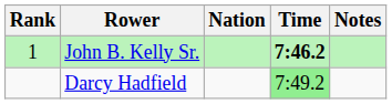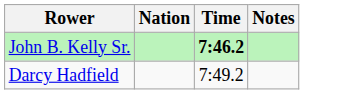 <table class="wikitable sortable" style="text-align:center">
 <tr>
-<th>Rank</th>
 <th>Rower</th>
 <th>Nation</th>
 <th>Time</th>
 <th>Notes</th>
 </tr>
 <tr bgcolor=bbf3bb>
-<td>1</td>
 <td align=left><a href='#'>John B. Kelly Sr.</a></td>
 <td align=left></td>
 <td><strong>7:46.2</strong></td>
 <td></td>
 </tr>
 <tr>
-<td></td>
 <td align=left><a href='#'>Darcy Hadfield</a></td>
 <td align=left></td>
-<td style="background: lightgreen;">7:49.2</td>
+<td>7:49.2</td>
 <td></td>
 </tr>
 </table>
